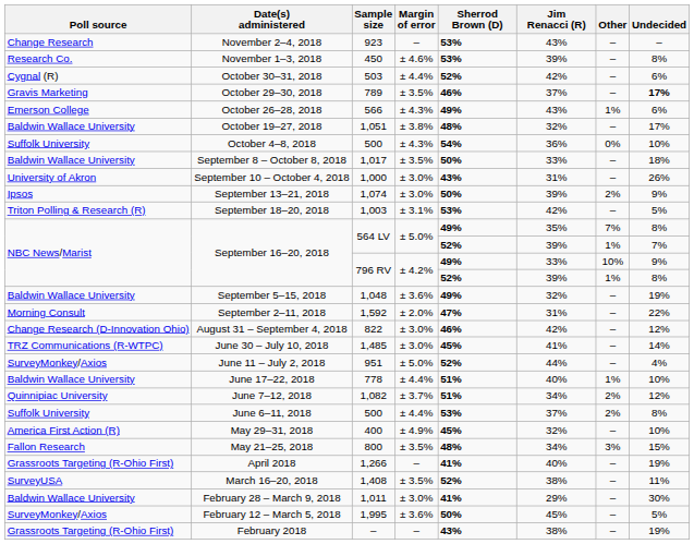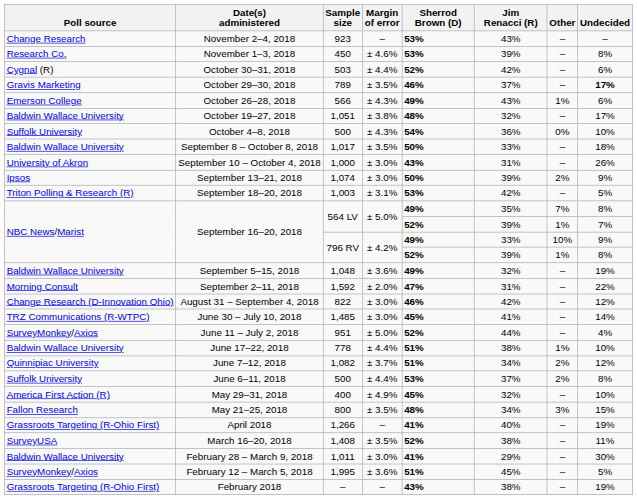 <table class="wikitable" style="font-size:90%;">
 <tr valign=bottom>
 <th>Poll source</th>
 <th>Date(s)<br>administered</th>
 <th>Sample<br>size</th>
 <th>Margin<br>of error</th>
 <th style="width:100px;">Sherrod<br>Brown (D)</th>
 <th style="width:100px;">Jim<br>Renacci (R)</th>
 <th>Other</th>
 <th>Undecided</th>
 </tr>
 <tr>
 <td><a href='#'>Change Research</a></td>
 <td align=center>November 2–4, 2018</td>
 <td align=center>923</td>
 <td align=center>–</td>
 <td><strong>53%</strong></td>
 <td align=center>43%</td>
 <td align=center>–</td>
 <td align=center>–</td>
 </tr>
 <tr>
 <td><a href='#'>Research Co.</a></td>
 <td align=center>November 1–3, 2018</td>
 <td align=center>450</td>
 <td align=center>± 4.6%</td>
 <td><strong>53%</strong></td>
 <td align=center>39%</td>
 <td align=center>–</td>
 <td align=center>8%</td>
 </tr>
 <tr>
 <td><a href='#'>Cygnal</a> (R)</td>
 <td align=center>October 30–31, 2018</td>
 <td align=center>503</td>
 <td align=center>± 4.4%</td>
 <td><strong>52%</strong></td>
 <td align=center>42%</td>
 <td align=center>–</td>
 <td align=center>6%</td>
 </tr>
 <tr>
 <td><a href='#'>Gravis Marketing</a></td>
 <td align=center>October 29–30, 2018</td>
 <td align=center>789</td>
 <td align=center>± 3.5%</td>
 <td><strong>46%</strong></td>
 <td align=center>37%</td>
 <td align=center>–</td>
 <td align=center><strong>17%</strong></td>
 </tr>
 <tr>
 <td><a href='#'>Emerson College</a></td>
 <td align=center>October 26–28, 2018</td>
 <td align=center>566</td>
 <td align=center>± 4.3%</td>
 <td><strong>49%</strong></td>
 <td align=center>43%</td>
 <td align=center>1%</td>
 <td align=center>6%</td>
 </tr>
 <tr>
 <td><a href='#'>Baldwin Wallace University</a></td>
 <td align=center>October 19–27, 2018</td>
 <td align=center>1,051</td>
 <td align=center>± 3.8%</td>
 <td><strong>48%</strong></td>
 <td align=center>32%</td>
 <td align=center>–</td>
 <td align=center>17%</td>
 </tr>
 <tr>
 <td><a href='#'>Suffolk University</a></td>
 <td align=center>October 4–8, 2018</td>
 <td align=center>500</td>
 <td align=center>± 4.3%</td>
 <td><strong>54%</strong></td>
 <td align=center>36%</td>
 <td align=center>0%</td>
 <td align=center>10%</td>
 </tr>
 <tr>
 <td><a href='#'>Baldwin Wallace University</a></td>
 <td align=center>September 8 – October 8, 2018</td>
 <td align=center>1,017</td>
 <td align=center>± 3.5%</td>
 <td><strong>50%</strong></td>
 <td align=center>33%</td>
 <td align=center>–</td>
 <td align=center>18%</td>
 </tr>
 <tr>
 <td><a href='#'>University of Akron</a></td>
 <td align=center>September 10 – October 4, 2018</td>
 <td align=center>1,000</td>
 <td align=center>± 3.0%</td>
 <td><strong>43%</strong></td>
 <td align=center>31%</td>
 <td align=center>–</td>
 <td align=center>26%</td>
 </tr>
 <tr>
 <td><a href='#'>Ipsos</a></td>
 <td align=center>September 13–21, 2018</td>
 <td align=center>1,074</td>
 <td align=center>± 3.0%</td>
 <td><strong>50%</strong></td>
 <td align=center>39%</td>
 <td align=center>2%</td>
 <td align=center>9%</td>
 </tr>
 <tr>
 <td><a href='#'>Triton Polling & Research (R)</a></td>
 <td align=center>September 18–20, 2018</td>
 <td align=center>1,003</td>
 <td align=center>± 3.1%</td>
 <td><strong>53%</strong></td>
 <td align=center>42%</td>
 <td align=center>–</td>
 <td align=center>5%</td>
 </tr>
 <tr>
 <td rowspan=4><a href='#'>NBC News</a>/<a href='#'>Marist</a></td>
 <td rowspan=4 align=center>September 16–20, 2018</td>
 <td rowspan=2 align=center>564 LV</td>
 <td rowspan=2 align=center>± 5.0%</td>
 <td><strong>49%</strong></td>
 <td align=center>35%</td>
 <td align=center>7%</td>
 <td align=center>8%</td>
 </tr>
 <tr>
 <td><strong>52%</strong></td>
 <td align=center>39%</td>
 <td align=center>1%</td>
 <td align=center>7%</td>
 </tr>
 <tr>
 <td rowspan=2 align=center>796 RV</td>
 <td rowspan=2 align=center>± 4.2%</td>
 <td><strong>49%</strong></td>
 <td align=center>33%</td>
 <td align=center>10%</td>
 <td align=center>9%</td>
 </tr>
 <tr>
 <td><strong>52%</strong></td>
 <td align=center>39%</td>
 <td align=center>1%</td>
 <td align=center>8%</td>
 </tr>
 <tr>
 <td><a href='#'>Baldwin Wallace University</a></td>
 <td align=center>September 5–15, 2018</td>
 <td align=center>1,048</td>
 <td align=center>± 3.6%</td>
 <td><strong>49%</strong></td>
 <td align=center>32%</td>
 <td align=center>–</td>
 <td align=center>19%</td>
 </tr>
 <tr>
 <td><a href='#'>Morning Consult</a></td>
 <td align=center>September 2–11, 2018</td>
 <td align=center>1,592</td>
 <td align=center>± 2.0%</td>
 <td><strong>47%</strong></td>
 <td align=center>31%</td>
 <td align=center>–</td>
 <td align=center>22%</td>
 </tr>
 <tr>
 <td><a href='#'>Change Research (D-Innovation Ohio)</a></td>
 <td align=center>August 31 – September 4, 2018</td>
 <td align=center>822</td>
 <td align=center>± 3.0%</td>
 <td><strong>46%</strong></td>
 <td align=center>42%</td>
 <td align=center>–</td>
 <td align=center>12%</td>
 </tr>
 <tr>
 <td><a href='#'>TRZ Communications (R-WTPC)</a></td>
 <td align=center>June 30 – July 10, 2018</td>
 <td align=center>1,485</td>
 <td align=center>± 3.0%</td>
 <td><strong>45%</strong></td>
 <td align=center>41%</td>
 <td align=center>–</td>
 <td align=center>14%</td>
 </tr>
 <tr>
 <td><a href='#'>SurveyMonkey</a>/<a href='#'>Axios</a></td>
 <td align=center>June 11 – July 2, 2018</td>
 <td align=center>951</td>
 <td align=center>± 5.0%</td>
 <td><strong>52%</strong></td>
 <td align=center>44%</td>
 <td align=center>–</td>
 <td align=center>4%</td>
 </tr>
 <tr>
 <td><a href='#'>Baldwin Wallace University</a></td>
 <td align=center>June 17–22, 2018</td>
 <td align=center>778</td>
 <td align=center>± 4.4%</td>
 <td><strong>51%</strong></td>
-<td align=center>40%</td>
+<td align=center>38%</td>
 <td align=center>1%</td>
 <td align=center>10%</td>
 </tr>
 <tr>
 <td><a href='#'>Quinnipiac University</a></td>
 <td align=center>June 7–12, 2018</td>
 <td align=center>1,082</td>
 <td align=center>± 3.7%</td>
 <td><strong>51%</strong></td>
 <td align=center>34%</td>
 <td align=center>2%</td>
 <td align=center>12%</td>
 </tr>
 <tr>
 <td><a href='#'>Suffolk University</a></td>
 <td align=center>June 6–11, 2018</td>
 <td align=center>500</td>
 <td align=center>± 4.4%</td>
 <td><strong>53%</strong></td>
 <td align=center>37%</td>
 <td align=center>2%</td>
 <td align=center>8%</td>
 </tr>
 <tr>
 <td><a href='#'>America First Action (R)</a></td>
 <td align=center>May 29–31, 2018</td>
 <td align=center>400</td>
 <td align=center>± 4.9%</td>
 <td><strong>45%</strong></td>
 <td align=center>32%</td>
 <td align=center>–</td>
 <td align=center>10%</td>
 </tr>
 <tr>
 <td><a href='#'>Fallon Research</a></td>
 <td align=center>May 21–25, 2018</td>
 <td align=center>800</td>
 <td align=center>± 3.5%</td>
 <td><strong>48%</strong></td>
 <td align=center>34%</td>
 <td align=center>3%</td>
 <td align=center>15%</td>
 </tr>
 <tr>
 <td><a href='#'>Grassroots Targeting (R-Ohio First)</a></td>
 <td align=center>April 2018</td>
 <td align=center>1,266</td>
 <td align=center>–</td>
 <td><strong>41%</strong></td>
 <td align=center>40%</td>
 <td align=center>–</td>
 <td align=center>19%</td>
 </tr>
 <tr>
 <td><a href='#'>SurveyUSA</a></td>
 <td align=center>March 16–20, 2018</td>
 <td align=center>1,408</td>
 <td align=center>± 3.5%</td>
 <td><strong>52%</strong></td>
 <td align=center>38%</td>
 <td align=center>–</td>
 <td align=center>11%</td>
 </tr>
 <tr>
 <td><a href='#'>Baldwin Wallace University</a></td>
 <td align=center>February 28 – March 9, 2018</td>
 <td align=center>1,011</td>
 <td align=center>± 3.0%</td>
 <td><strong>41%</strong></td>
 <td align=center>29%</td>
 <td align=center>–</td>
 <td align=center>30%</td>
 </tr>
 <tr>
 <td><a href='#'>SurveyMonkey</a>/<a href='#'>Axios</a></td>
 <td align=center>February 12 – March 5, 2018</td>
 <td align=center>1,995</td>
 <td align=center>± 3.6%</td>
-<td><strong>50%</strong></td>
+<td><strong>51%</strong></td>
 <td align=center>45%</td>
 <td align=center>–</td>
 <td align=center>5%</td>
 </tr>
 <tr>
 <td><a href='#'>Grassroots Targeting (R-Ohio First)</a></td>
 <td align=center>February 2018</td>
 <td align=center>–</td>
 <td align=center>–</td>
 <td><strong>43%</strong></td>
 <td align=center>38%</td>
 <td align=center>–</td>
 <td align=center>19%</td>
 </tr>
 </table>
